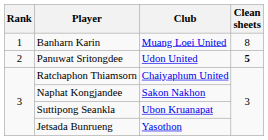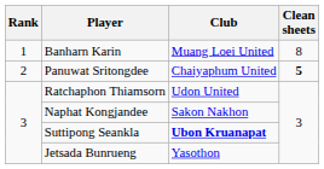 <table class="wikitable" style="text-align:center">
 <tr>
 <th>Rank</th>
 <th>Player</th>
 <th>Club</th>
 <th>Clean<br>sheets</th>
 </tr>
 <tr>
 <td>1</td>
 <td align="left"> Banharn Karin</td>
 <td align="left"><a href='#'>Muang Loei United</a></td>
 <td>8</td>
 </tr>
 <tr>
 <td>2</td>
 <td align="left"> Panuwat Sritongdee</td>
-<td align="left"><a href='#'>Udon United</a></td>
+<td align="left"><a href='#'>Chaiyaphum United</a></td>
 <td><strong>5</strong></td>
 </tr>
 <tr>
 <td rowspan="4">3</td>
 <td align="left"> Ratchaphon Thiamsorn</td>
-<td align="left"><a href='#'>Chaiyaphum United</a></td>
+<td align="left"><a href='#'>Udon United</a></td>
 <td rowspan="4">3</td>
 </tr>
 <tr>
 <td align="left"> Naphat Kongjandee</td>
 <td align="left"><a href='#'>Sakon Nakhon</a></td>
 </tr>
 <tr>
 <td align="left"> Suttipong Seankla</td>
-<td align="left"><a href='#'>Ubon Kruanapat</a></td>
+<td align="left"><strong><a href='#'>Ubon Kruanapat</a></strong></td>
 </tr>
 <tr>
 <td align="left"> Jetsada Bunrueng</td>
 <td align="left"><a href='#'>Yasothon</a></td>
 </tr>
 </table>
